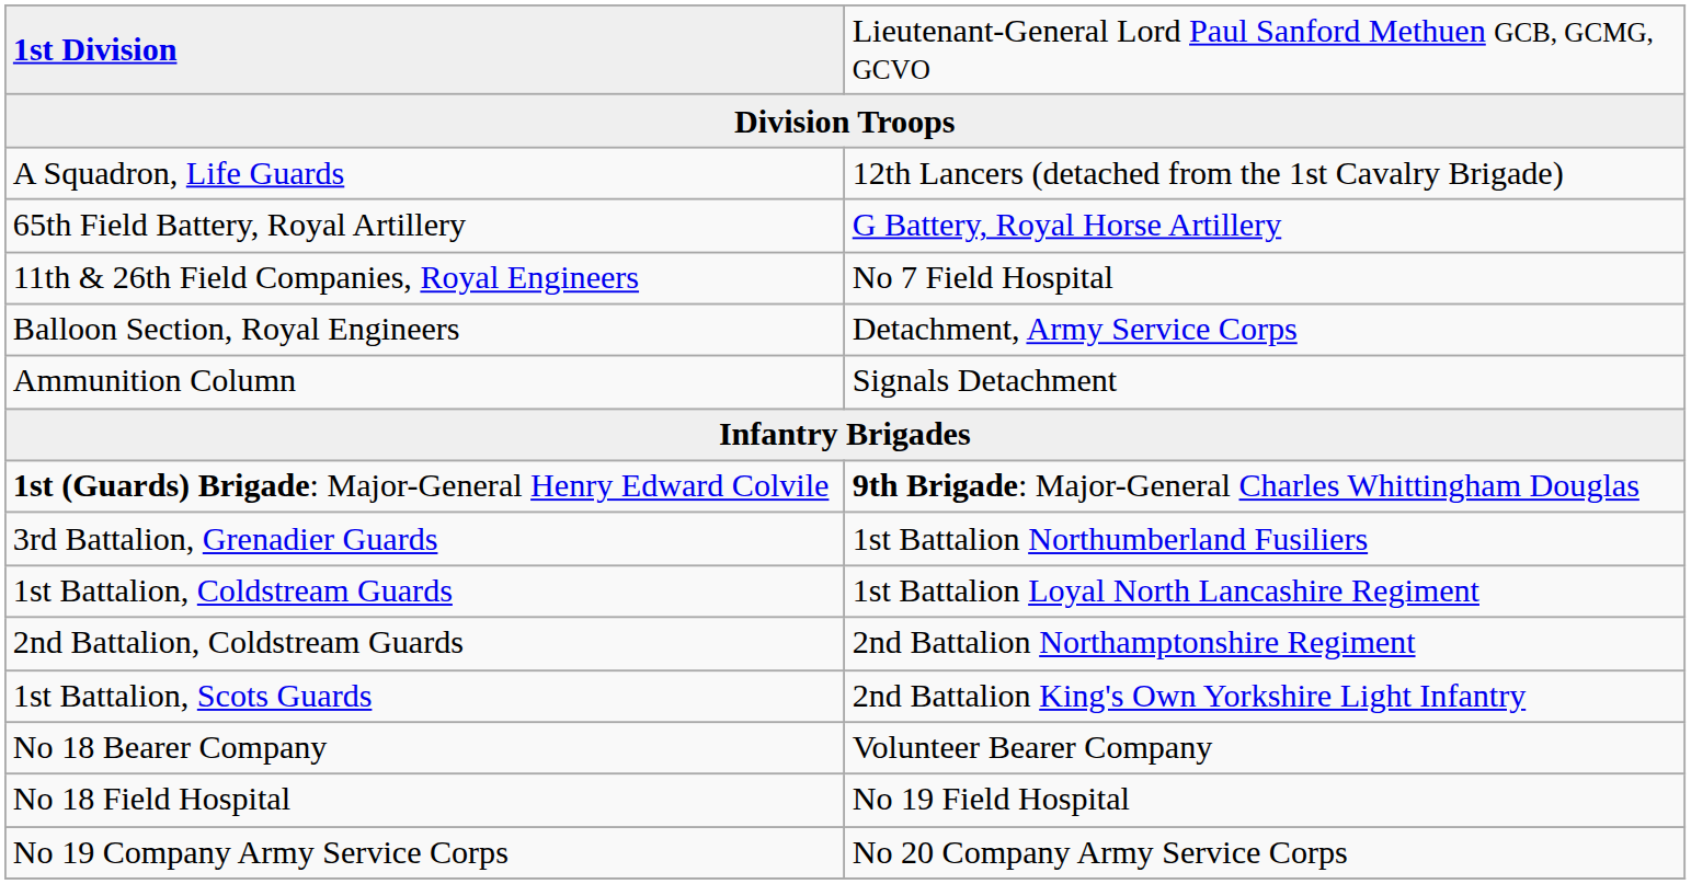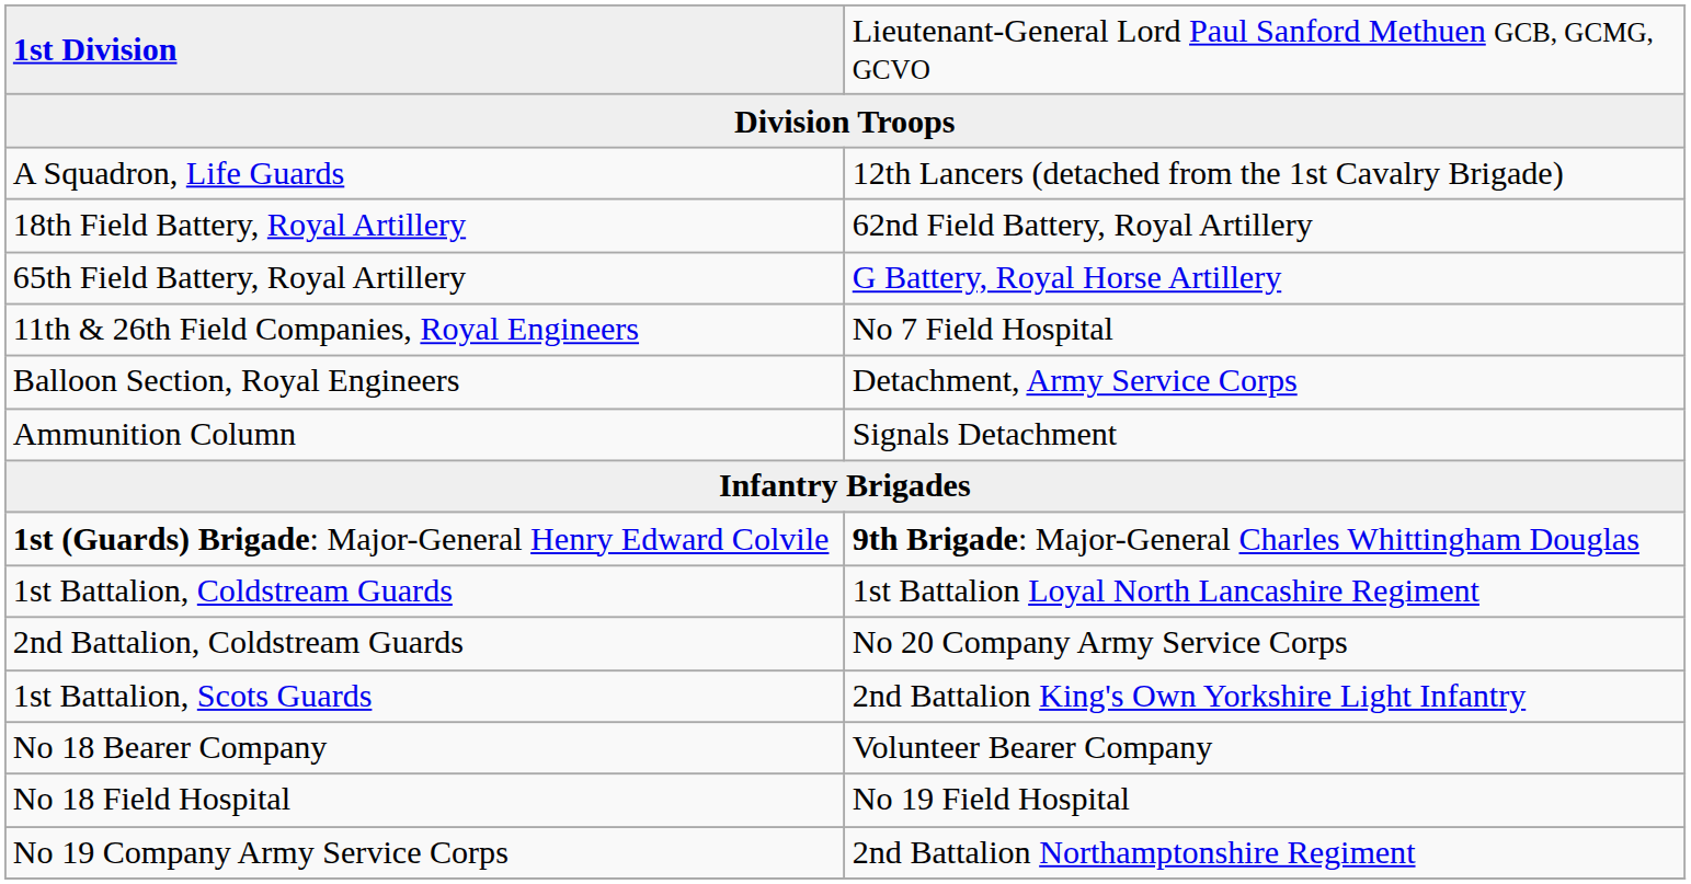 <table class="wikitable">
 <tr>
 <td style="background:#efefef;"><strong><a href='#'>1st Division</a></strong></td>
 <td>Lieutenant-General Lord <a href='#'>Paul Sanford Methuen</a> <small>GCB, GCMG, GCVO</small></td>
 </tr>
 <tr>
 <td style="background:#efefef;" colspan="2" align="center"><strong>Division Troops</strong></td>
 </tr>
 <tr>
 <td>A Squadron, <a href='#'>Life Guards</a></td>
 <td>12th Lancers (detached from the 1st Cavalry Brigade)</td>
+</tr>
+<tr>
+<td>18th Field Battery, <a href='#'>Royal Artillery</a></td>
+<td>62nd Field Battery, Royal Artillery</td>
 </tr>
 <tr>
 <td>65th Field Battery, Royal Artillery</td>
 <td><a href='#'>G Battery, Royal Horse Artillery</a></td>
 </tr>
 <tr>
 <td>11th & 26th Field Companies, <a href='#'>Royal Engineers</a></td>
 <td>No 7 Field Hospital</td>
 </tr>
 <tr>
 <td>Balloon Section, Royal Engineers</td>
 <td>Detachment, <a href='#'>Army Service Corps</a></td>
 </tr>
 <tr>
 <td>Ammunition Column</td>
 <td>Signals Detachment</td>
 </tr>
 <tr>
 <td style="background:#efefef;" colspan="2" align="center"><strong>Infantry Brigades</strong></td>
 </tr>
 <tr>
 <td width = "400pt"><strong>1st (Guards) Brigade</strong>: Major-General <a href='#'>Henry Edward Colvile</a></td>
 <td width="400pt"><strong>9th Brigade</strong>: Major-General <a href='#'>Charles Whittingham Douglas</a></td>
 </tr>
 <tr>
-<td>3rd Battalion, <a href='#'>Grenadier Guards</a></td>
-<td>1st Battalion <a href='#'>Northumberland Fusiliers</a></td>
-</tr>
-<tr>
 <td>1st Battalion, <a href='#'>Coldstream Guards</a></td>
 <td>1st Battalion <a href='#'>Loyal North Lancashire Regiment</a></td>
 </tr>
 <tr>
 <td>2nd Battalion, Coldstream Guards</td>
-<td>2nd Battalion <a href='#'>Northamptonshire Regiment</a></td>
+<td>No 20 Company Army Service Corps</td>
 </tr>
 <tr>
 <td>1st Battalion, <a href='#'>Scots Guards</a></td>
 <td>2nd Battalion <a href='#'>King's Own Yorkshire Light Infantry</a></td>
 </tr>
 <tr>
 <td>No 18 Bearer Company</td>
 <td>Volunteer Bearer Company</td>
 </tr>
 <tr>
 <td>No 18 Field Hospital</td>
 <td>No 19 Field Hospital</td>
 </tr>
 <tr>
 <td>No 19 Company Army Service Corps</td>
-<td>No 20 Company Army Service Corps</td>
+<td>2nd Battalion <a href='#'>Northamptonshire Regiment</a></td>
 </tr>
 <tr>
 </tr>
 </table>
